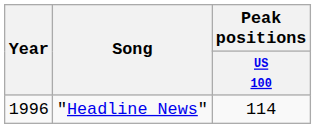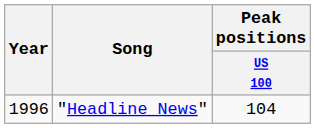 <table class="wikitable">
 <tr>
 <th rowspan="2">Year</th>
 <th rowspan="2">Song</th>
 <th colspan="1">Peak positions</th>
 </tr>
 <tr style="font-size:85%;line-height:1.3;vertical-align:top">
 <th style="width:4em"><small><a href='#'>US<br>100</a></small><br></th>
 </tr>
 <tr>
 <td>1996</td>
 <td>"<a href='#'>Headline News</a>"</td>
-<td style="text-align:center;">114</td>
+<td style="text-align:center;">104</td>
 </tr>
 </table>
